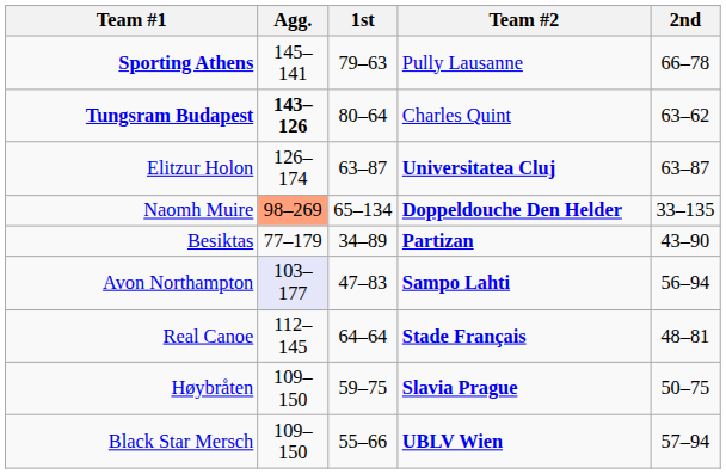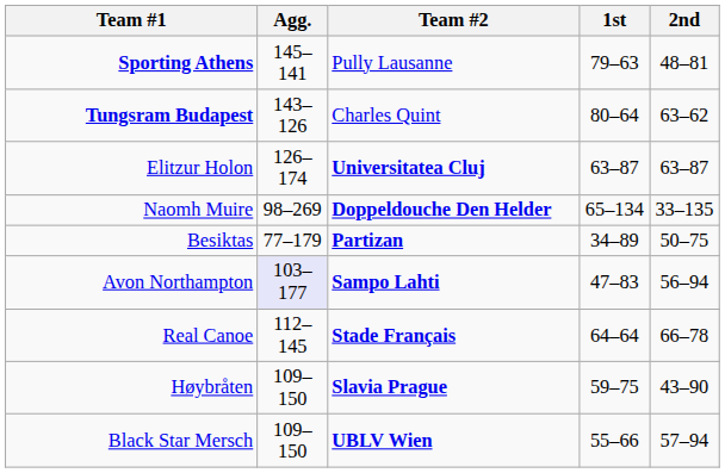 <table class=wikitable style="text-align:center">
 <tr>
 <th width=200>Team #1</th>
 <th width=50>Agg.</th>
+<th width=200>Team #2</th>
 <th width=50>1st</th>
-<th width=200>Team #2</th>
 <th width=50>2nd</th>
 </tr>
 <tr>
 <td align=right><strong><a href='#'>Sporting Athens</a></strong> </td>
 <td>145–141</td>
+<td align=left> <a href='#'>Pully Lausanne</a></td>
 <td align=center>79–63</td>
-<td align=left> <a href='#'>Pully Lausanne</a></td>
-<td align=center>66–78</td>
+<td align=center>48–81</td>
 </tr>
 <tr>
 <td align=right><strong><a href='#'>Tungsram Budapest</a></strong> </td>
-<td><strong>143–126</strong></td>
+<td>143–126</td>
+<td align=left> <a href='#'>Charles Quint</a></td>
 <td align=center>80–64</td>
-<td align=left> <a href='#'>Charles Quint</a></td>
 <td align=center>63–62</td>
 </tr>
 <tr>
 <td align=right><a href='#'>Elitzur Holon</a> </td>
 <td>126–174</td>
+<td align=left> <strong><a href='#'>Universitatea Cluj</a></strong></td>
 <td align=center>63–87</td>
-<td align=left> <strong><a href='#'>Universitatea Cluj</a></strong></td>
 <td align=center>63–87</td>
 </tr>
 <tr>
 <td align=right><a href='#'>Naomh Muire</a> </td>
-<td style="background: lightsalmon;">98–269</td>
+<td>98–269</td>
+<td align=left> <strong><a href='#'>Doppeldouche Den Helder</a></strong></td>
 <td align=center>65–134</td>
-<td align=left> <strong><a href='#'>Doppeldouche Den Helder</a></strong></td>
 <td align=center>33–135</td>
 </tr>
 <tr>
 <td align=right><a href='#'>Besiktas</a> </td>
 <td>77–179</td>
+<td align=left> <strong><a href='#'>Partizan</a></strong></td>
 <td align=center>34–89</td>
-<td align=left> <strong><a href='#'>Partizan</a></strong></td>
-<td align=center>43–90</td>
+<td align=center>50–75</td>
 </tr>
 <tr>
 <td align=right><a href='#'>Avon Northampton</a> </td>
 <td style="background: lavender;">103–177</td>
+<td align=left> <strong><a href='#'>Sampo Lahti</a></strong></td>
 <td align=center>47–83</td>
-<td align=left> <strong><a href='#'>Sampo Lahti</a></strong></td>
 <td align=center>56–94</td>
 </tr>
 <tr>
 <td align=right><a href='#'>Real Canoe</a> </td>
 <td>112–145</td>
+<td align=left> <strong><a href='#'>Stade Français</a></strong></td>
 <td align=center>64–64</td>
-<td align=left> <strong><a href='#'>Stade Français</a></strong></td>
-<td align=center>48–81</td>
+<td align=center>66–78</td>
 </tr>
 <tr>
 <td align=right><a href='#'>Høybråten</a> </td>
 <td>109–150</td>
+<td align=left> <strong><a href='#'>Slavia Prague</a></strong></td>
 <td align=center>59–75</td>
-<td align=left> <strong><a href='#'>Slavia Prague</a></strong></td>
-<td align=center>50–75</td>
+<td align=center>43–90</td>
 </tr>
 <tr>
 <td align=right><a href='#'>Black Star Mersch</a> </td>
 <td>109–150</td>
+<td align=left> <strong><a href='#'>UBLV Wien</a></strong></td>
 <td align=center>55–66</td>
-<td align=left> <strong><a href='#'>UBLV Wien</a></strong></td>
 <td align=center>57–94</td>
 </tr>
 </table>
